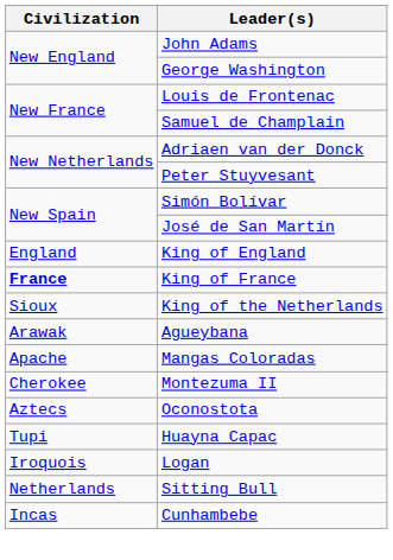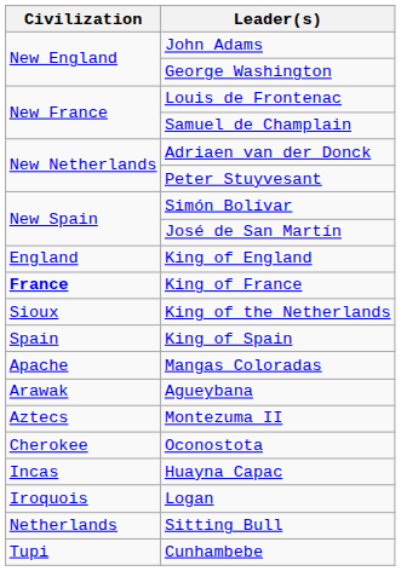 <table class="wikitable">
 <tr>
 <th>Civilization</th>
 <th>Leader(s)</th>
 </tr>
 <tr>
 <td rowspan="2"><a href='#'>New England</a></td>
 <td><a href='#'>John Adams</a></td>
 </tr>
 <tr>
 <td><a href='#'>George Washington</a></td>
 </tr>
 <tr>
 <td rowspan="2"><a href='#'>New France</a></td>
 <td><a href='#'>Louis de Frontenac</a></td>
 </tr>
 <tr>
 <td><a href='#'>Samuel de Champlain</a></td>
 </tr>
 <tr>
 <td rowspan="2"><a href='#'>New Netherlands</a></td>
 <td><a href='#'>Adriaen van der Donck</a></td>
 </tr>
 <tr>
 <td><a href='#'>Peter Stuyvesant</a></td>
 </tr>
 <tr>
 <td rowspan="2"><a href='#'>New Spain</a></td>
 <td><a href='#'>Simón Bolívar</a></td>
 </tr>
 <tr>
 <td><a href='#'>José de San Martín</a></td>
 </tr>
 <tr>
 <td><a href='#'>England</a></td>
 <td><a href='#'>King of England</a></td>
 </tr>
 <tr>
 <td><strong><a href='#'>France</a></strong></td>
 <td><a href='#'>King of France</a></td>
 </tr>
 <tr>
 <td><a href='#'>Sioux</a></td>
 <td><a href='#'>King of the Netherlands</a></td>
 </tr>
 <tr>
-<td><a href='#'>Arawak</a></td>
-<td><a href='#'>Agueybana</a></td>
+<td><a href='#'>Spain</a></td>
+<td><a href='#'>King of Spain</a></td>
 </tr>
 <tr>
 <td><a href='#'>Apache</a></td>
 <td><a href='#'>Mangas Coloradas</a></td>
 </tr>
 <tr>
-<td><a href='#'>Cherokee</a></td>
+<td><a href='#'>Arawak</a></td>
+<td><a href='#'>Agueybana</a></td>
+</tr>
+<tr>
+<td><a href='#'>Aztecs</a></td>
 <td><a href='#'>Montezuma II</a></td>
 </tr>
 <tr>
-<td><a href='#'>Aztecs</a></td>
+<td><a href='#'>Cherokee</a></td>
 <td><a href='#'>Oconostota</a></td>
 </tr>
 <tr>
-<td><a href='#'>Tupi</a></td>
+<td><a href='#'>Incas</a></td>
 <td><a href='#'>Huayna Capac</a></td>
 </tr>
 <tr>
 <td><a href='#'>Iroquois</a></td>
 <td><a href='#'>Logan</a></td>
 </tr>
 <tr>
 <td><a href='#'>Netherlands</a></td>
 <td><a href='#'>Sitting Bull</a></td>
 </tr>
 <tr>
-<td><a href='#'>Incas</a></td>
+<td><a href='#'>Tupi</a></td>
 <td><a href='#'>Cunhambebe</a></td>
 </tr>
 </table>
